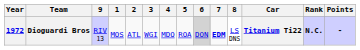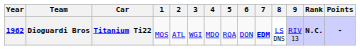 <table class="wikitable" style="text-align:center; font-size:95%">
 <tr>
 <th>Year</th>
 <th>Team</th>
-<th>9</th>
+<th>Car</th>
 <th>1</th>
 <th>2</th>
 <th>3</th>
 <th>4</th>
 <th>5</th>
 <th>6</th>
 <th>7</th>
 <th>8</th>
-<th>Car</th>
+<th>9</th>
 <th>Rank</th>
 <th>Points</th>
 </tr>
 <tr>
-<th><a href='#'>1972</a></th>
+<th><a href='#'>1962</a></th>
 <th>Dioguardi Bros</th>
-<td style="background-color:#CFCFFF"><br><a href='#'>RIV</a><br><small>13</small></td>
+<th><a href='#'>Titanium</a> Ti22</th>
 <td><br><a href='#'>MOS</a></td>
 <td><br><a href='#'>ATL</a></td>
 <td><br><a href='#'>WGI</a></td>
 <td><br><a href='#'>MDO</a></td>
 <td><br><a href='#'>ROA</a></td>
-<td style="background: lightgrey;"><br><a href='#'>DON</a></td>
+<td><br><a href='#'>DON</a></td>
 <td><strong><br><a href='#'>EDM</a></strong></td>
 <td style="background-color:#FFFFFF"><br><a href='#'>LS</a><br><small>DNS</small></td>
-<th><a href='#'>Titanium</a> Ti22</th>
+<td style="background-color:#CFCFFF"><br><a href='#'>RIV</a><br><small>13</small></td>
 <td style="background-color:#CFCFFF"><strong>N.C.</strong></td>
 <td style="background-color:#CFCFFF"><strong>-</strong></td>
 </tr>
 </table>
